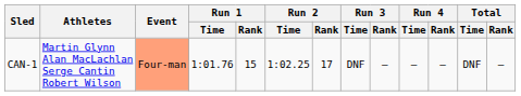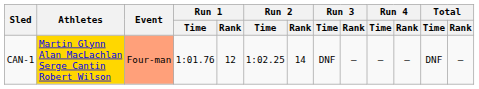 <table class="wikitable"  border="1" style="font-size:90%">
 <tr>
 <th rowspan="2">Sled</th>
 <th rowspan="2">Athletes</th>
 <th rowspan="2">Event</th>
 <th colspan="2">Run 1</th>
 <th colspan="2">Run 2</th>
 <th colspan="2">Run 3</th>
 <th colspan="2">Run 4</th>
 <th colspan="2">Total</th>
 </tr>
 <tr>
 <th>Time</th>
 <th>Rank</th>
 <th>Time</th>
 <th>Rank</th>
 <th>Time</th>
 <th>Rank</th>
 <th>Time</th>
 <th>Rank</th>
 <th>Time</th>
 <th>Rank</th>
 </tr>
 <tr>
 <td align="center">CAN-1</td>
-<td><a href='#'>Martin Glynn</a><br><a href='#'>Alan MacLachlan</a><br><a href='#'>Serge Cantin</a><br><a href='#'>Robert Wilson</a></td>
+<td style="background: gold;"><a href='#'>Martin Glynn</a><br><a href='#'>Alan MacLachlan</a><br><a href='#'>Serge Cantin</a><br><a href='#'>Robert Wilson</a></td>
 <td style="background: lightsalmon;">Four-man</td>
 <td align="center">1:01.76</td>
-<td align="center">15</td>
+<td align="center">12</td>
 <td align="center">1:02.25</td>
-<td align="center">17</td>
+<td align="center">14</td>
 <td align="center">DNF</td>
 <td align="center">–</td>
 <td align="center">–</td>
 <td align="center">–</td>
 <td align="center">DNF</td>
 <td align="center">–</td>
 </tr>
 </table>
